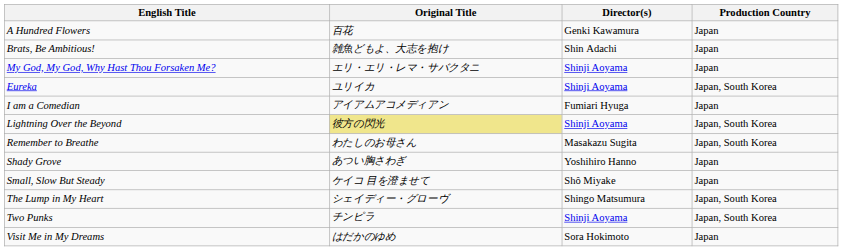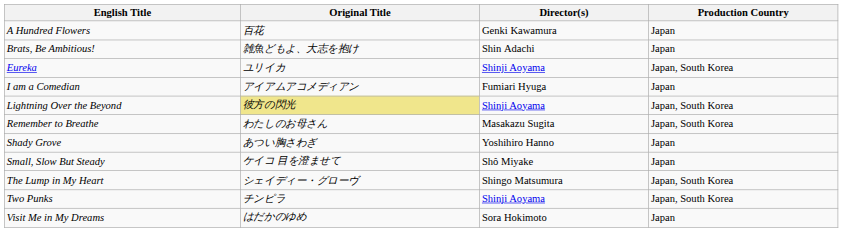 <table class="sortable wikitable" style="width:100%; margin-bottom:4px">
 <tr>
 <th>English Title</th>
 <th>Original Title</th>
 <th>Director(s)</th>
 <th>Production Country</th>
 </tr>
 <tr>
 <td><em>A Hundred Flowers</em></td>
 <td><em>百花</em></td>
 <td>Genki Kawamura</td>
 <td>Japan</td>
 </tr>
 <tr>
 <td><em>Brats, Be Ambitious!</em></td>
 <td><em>雑魚どもよ、大志を抱け</em></td>
 <td>Shin Adachi</td>
-<td>Japan</td>
-</tr>
-<tr>
-<td><em><a href='#'>My God, My God, Why Hast Thou Forsaken Me?</a></em></td>
-<td><em>エリ・エリ・レマ・サバクタニ</em></td>
-<td><a href='#'>Shinji Aoyama</a></td>
 <td>Japan</td>
 </tr>
 <tr>
 <td><em><a href='#'>Eureka</a></em></td>
 <td><em>ユリイカ</em></td>
 <td><a href='#'>Shinji Aoyama</a></td>
 <td>Japan, South Korea</td>
 </tr>
 <tr>
 <td><em>I am a Comedian</em></td>
 <td><em>アイアムアコメディアン</em></td>
 <td>Fumiari Hyuga</td>
 <td>Japan</td>
 </tr>
 <tr>
 <td><em>Lightning Over the Beyond</em></td>
 <td style="background: khaki;"><em>彼方の閃光</em></td>
 <td><a href='#'>Shinji Aoyama</a></td>
 <td>Japan, South Korea</td>
 </tr>
 <tr>
 <td><em>Remember to Breathe</em></td>
 <td><em>わたしのお母さん</em></td>
 <td>Masakazu Sugita</td>
 <td>Japan, South Korea</td>
 </tr>
 <tr>
 <td><em>Shady Grove</em></td>
 <td><em>あつい胸さわぎ</em></td>
 <td>Yoshihiro Hanno</td>
 <td>Japan</td>
 </tr>
 <tr>
 <td><em>Small, Slow But Steady</em></td>
 <td><em>ケイコ 目を澄ませて</em></td>
 <td>Shô Miyake</td>
 <td>Japan</td>
 </tr>
 <tr>
 <td><em>The Lump in My Heart</em></td>
 <td><em>シェイディー・グローヴ</em></td>
 <td>Shingo Matsumura</td>
 <td>Japan, South Korea</td>
 </tr>
 <tr>
 <td><em>Two Punks</em></td>
 <td><em>チンピラ</em></td>
 <td><a href='#'>Shinji Aoyama</a></td>
 <td>Japan, South Korea</td>
 </tr>
 <tr>
 <td><em>Visit Me in My Dreams</em></td>
 <td><em>はだかのゆめ</em></td>
 <td>Sora Hokimoto</td>
 <td>Japan</td>
 </tr>
 </table>
